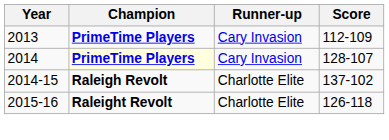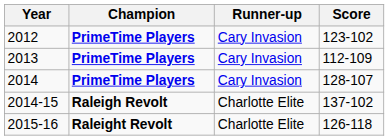 <table class="wikitable" width=50%>
 <tr bgcolor="#efefef">
 <th>Year</th>
 <th>Champion</th>
 <th>Runner-up</th>
 <th>Score</th>
+</tr>
+<tr>
+<td>2012</td>
+<td><strong><a href='#'>PrimeTime Players</a></strong></td>
+<td><a href='#'>Cary Invasion</a></td>
+<td>123-102</td>
 </tr>
 <tr>
 <td>2013</td>
 <td><strong><a href='#'>PrimeTime Players</a></strong></td>
 <td><a href='#'>Cary Invasion</a></td>
 <td>112-109</td>
 </tr>
 <tr>
 <td>2014</td>
-<td style="background: lightyellow;"><strong><a href='#'>PrimeTime Players</a></strong></td>
+<td><strong><a href='#'>PrimeTime Players</a></strong></td>
 <td><a href='#'>Cary Invasion</a></td>
 <td>128-107</td>
 </tr>
 <tr>
 <td>2014-15</td>
 <td><strong>Raleigh Revolt</strong></td>
 <td>Charlotte Elite</td>
 <td>137-102</td>
 </tr>
 <tr>
 <td>2015-16</td>
 <td><strong>Raleight Revolt</strong></td>
 <td>Charlotte Elite</td>
 <td>126-118</td>
 </tr>
 </table>
